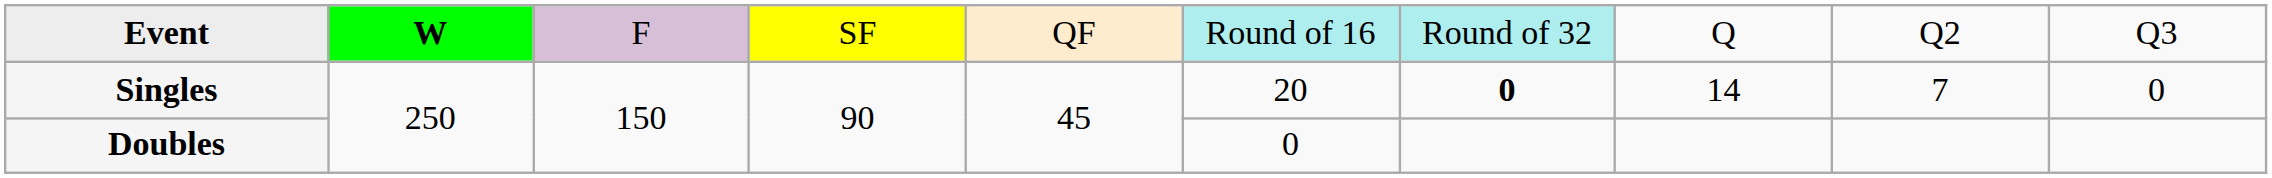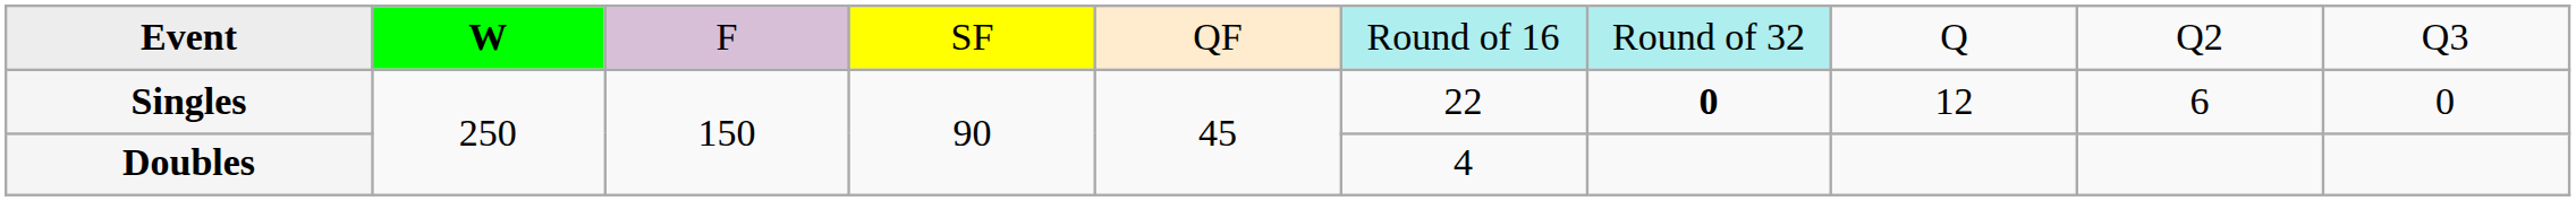 <table class=wikitable style=font-size:90%;text-align:center>
 <tr>
 <td style="width:130px; background:#ededed;"><strong>Event</strong></td>
 <td style="width:80px; background:lime;"><strong>W</strong></td>
 <td style="width:85px; background:thistle;">F</td>
 <td style="width:85px; background:#ff0;">SF</td>
 <td style="width:85px; background:#ffebcd;">QF</td>
 <td style="width:85px; background:#afeeee;">Round of 16</td>
 <td style="width:85px; background:#afeeee;">Round of 32</td>
 <td width=85>Q</td>
 <td width=85>Q2</td>
 <td width=85>Q3</td>
 </tr>
 <tr>
 <th style="background:#f5f5f5;">Singles</th>
 <td rowspan=2>250</td>
 <td rowspan=2>150</td>
 <td rowspan=2>90</td>
 <td rowspan=2>45</td>
-<td>20</td>
+<td>22</td>
 <td><strong>0</strong></td>
-<td>14</td>
-<td>7</td>
+<td>12</td>
+<td>6</td>
 <td>0</td>
 </tr>
 <tr>
 <th style="background:#f5f5f5;">Doubles</th>
-<td>0</td>
+<td>4</td>
 <td></td>
 <td></td>
 <td></td>
 <td></td>
 </tr>
 </table>
